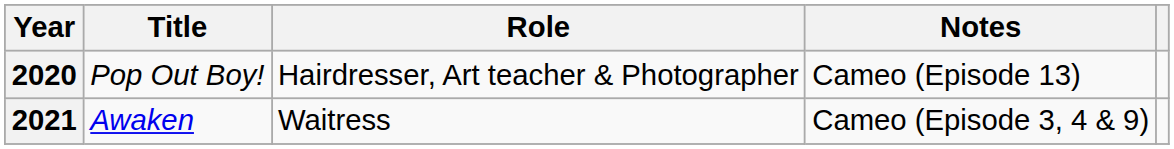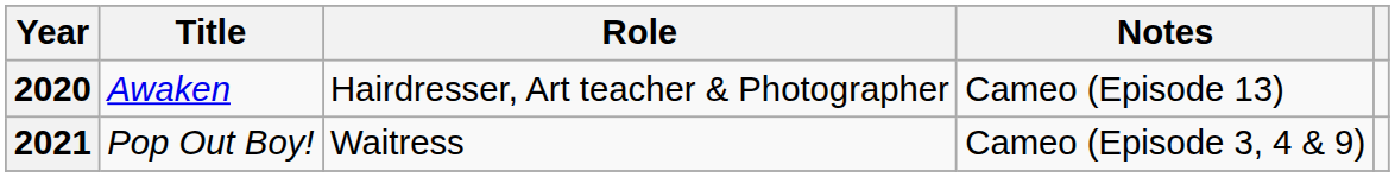 <table class="wikitable plainrowheaders sortable">
 <tr>
 <th scope="col">Year</th>
 <th scope="col">Title</th>
 <th scope="col">Role</th>
 <th scope="col">Notes</th>
 <th scope="col" class="unsortable"></th>
 </tr>
 <tr>
 <th scope="row">2020</th>
-<td><em>Pop Out Boy! </em></td>
+<td><em><a href='#'>Awaken</a></em></td>
 <td>Hairdresser, Art teacher & Photographer</td>
 <td>Cameo (Episode 13)</td>
 <td style="text-align:center"></td>
 </tr>
 <tr>
 <th scope="row">2021</th>
-<td><em><a href='#'>Awaken</a></em></td>
+<td><em>Pop Out Boy! </em></td>
 <td>Waitress</td>
 <td>Cameo (Episode 3, 4 & 9)</td>
 <td style="text-align:center"></td>
 </tr>
 </table>
